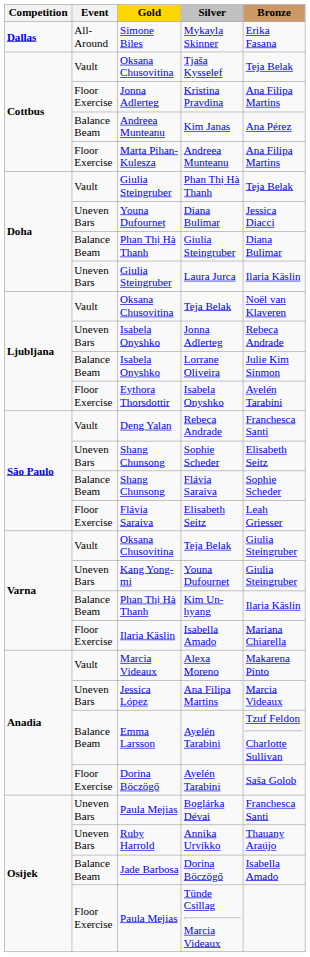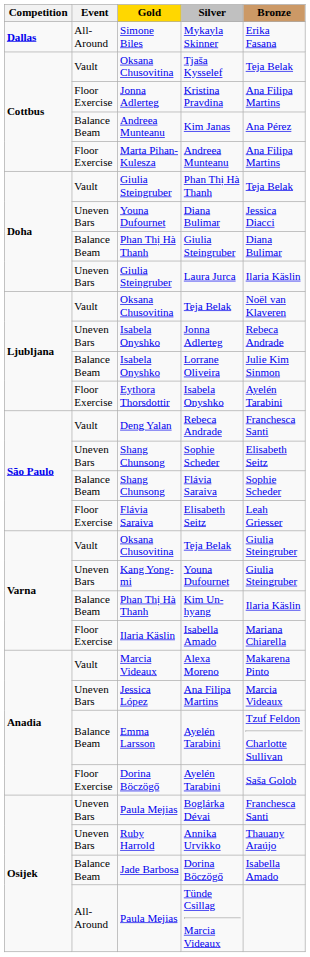 <table class="wikitable" style="width:70%;">
 <tr>
 <th style="text-align:center; width:4%;">Competition</th>
 <th style="text-align:center; width:3%;">Event</th>
 <td style="text-align:center; width:6%; background:gold;"><strong>Gold</strong></td>
 <td style="text-align:center; width:6%; background:silver;"><strong>Silver</strong></td>
 <td style="text-align:center; width:6%; background:#c96;"><strong>Bronze</strong></td>
 </tr>
 <tr>
 <td> <strong><a href='#'>Dallas</a></strong> </td>
 <td>All-Around</td>
 <td> <a href='#'>Simone Biles</a></td>
 <td> <a href='#'>Mykayla Skinner</a></td>
 <td> <a href='#'>Erika Fasana</a></td>
 </tr>
 <tr>
 <td rowspan=4> <strong>Cottbus</strong> </td>
 <td>Vault</td>
 <td> <a href='#'>Oksana Chusovitina</a></td>
 <td> <a href='#'>Tjaša Kysselef</a></td>
 <td> <a href='#'>Teja Belak</a></td>
 </tr>
 <tr>
 <td>Floor Exercise</td>
 <td> <a href='#'>Jonna Adlerteg</a></td>
 <td> <a href='#'>Kristina Pravdina</a></td>
 <td> <a href='#'>Ana Filipa Martins</a></td>
 </tr>
 <tr>
 <td>Balance Beam</td>
 <td> <a href='#'>Andreea Munteanu</a></td>
 <td> <a href='#'>Kim Janas</a></td>
 <td> <a href='#'>Ana Pérez</a></td>
 </tr>
 <tr>
 <td>Floor Exercise</td>
 <td> <a href='#'>Marta Pihan-Kulesza</a></td>
 <td> <a href='#'>Andreea Munteanu</a></td>
 <td> <a href='#'>Ana Filipa Martins</a></td>
 </tr>
 <tr>
 <td rowspan=4> <strong>Doha</strong> </td>
 <td>Vault</td>
 <td> <a href='#'>Giulia Steingruber</a></td>
 <td> <a href='#'>Phan Thị Hà Thanh</a></td>
 <td> <a href='#'>Teja Belak</a></td>
 </tr>
 <tr>
 <td>Uneven Bars</td>
 <td> <a href='#'>Youna Dufournet</a></td>
 <td> <a href='#'>Diana Bulimar</a></td>
 <td> <a href='#'>Jessica Diacci</a></td>
 </tr>
 <tr>
 <td>Balance Beam</td>
 <td> <a href='#'>Phan Thị Hà Thanh</a></td>
 <td> <a href='#'>Giulia Steingruber</a></td>
 <td> <a href='#'>Diana Bulimar</a></td>
 </tr>
 <tr>
 <td>Uneven Bars</td>
 <td> <a href='#'>Giulia Steingruber</a></td>
 <td> <a href='#'>Laura Jurca</a></td>
 <td> <a href='#'>Ilaria Käslin</a></td>
 </tr>
 <tr>
 <td rowspan=4> <strong>Ljubljana</strong> </td>
 <td>Vault</td>
 <td> <a href='#'>Oksana Chusovitina</a></td>
 <td> <a href='#'>Teja Belak</a></td>
 <td> <a href='#'>Noël van Klaveren</a></td>
 </tr>
 <tr>
 <td>Uneven Bars</td>
 <td> <a href='#'>Isabela Onyshko</a></td>
 <td> <a href='#'>Jonna Adlerteg</a></td>
 <td> <a href='#'>Rebeca Andrade</a></td>
 </tr>
 <tr>
 <td>Balance Beam</td>
 <td> <a href='#'>Isabela Onyshko</a></td>
 <td> <a href='#'>Lorrane Oliveira</a></td>
 <td> <a href='#'>Julie Kim Sinmon</a></td>
 </tr>
 <tr>
 <td>Floor Exercise</td>
 <td> <a href='#'>Eythora Thorsdottir</a></td>
 <td> <a href='#'>Isabela Onyshko</a></td>
 <td> <a href='#'>Ayelén Tarabini</a></td>
 </tr>
 <tr>
 <td rowspan=4> <strong><a href='#'>São Paulo</a></strong> </td>
 <td>Vault</td>
 <td> <a href='#'>Deng Yalan</a></td>
 <td> <a href='#'>Rebeca Andrade</a></td>
 <td> <a href='#'>Franchesca Santi</a></td>
 </tr>
 <tr>
 <td>Uneven Bars</td>
 <td> <a href='#'>Shang Chunsong</a></td>
 <td> <a href='#'>Sophie Scheder</a></td>
 <td> <a href='#'>Elisabeth Seitz</a></td>
 </tr>
 <tr>
 <td>Balance Beam</td>
 <td> <a href='#'>Shang Chunsong</a></td>
 <td> <a href='#'>Flávia Saraiva</a></td>
 <td> <a href='#'>Sophie Scheder</a></td>
 </tr>
 <tr>
 <td>Floor Exercise</td>
 <td> <a href='#'>Flávia Saraiva</a></td>
 <td> <a href='#'>Elisabeth Seitz</a></td>
 <td> <a href='#'>Leah Griesser</a></td>
 </tr>
 <tr>
 <td rowspan=4> <strong>Varna</strong> </td>
 <td>Vault</td>
 <td> <a href='#'>Oksana Chusovitina</a></td>
 <td> <a href='#'>Teja Belak</a></td>
 <td> <a href='#'>Giulia Steingruber</a></td>
 </tr>
 <tr>
 <td>Uneven Bars</td>
 <td> <a href='#'>Kang Yong-mi</a></td>
 <td> <a href='#'>Youna Dufournet</a></td>
 <td> <a href='#'>Giulia Steingruber</a></td>
 </tr>
 <tr>
 <td>Balance Beam</td>
 <td> <a href='#'>Phan Thị Hà Thanh</a></td>
 <td> <a href='#'>Kim Un-hyang</a></td>
 <td> <a href='#'>Ilaria Käslin</a></td>
 </tr>
 <tr>
 <td>Floor Exercise</td>
 <td> <a href='#'>Ilaria Käslin</a></td>
 <td> <a href='#'>Isabella Amado</a></td>
 <td> <a href='#'>Mariana Chiarella</a></td>
 </tr>
 <tr>
 <td rowspan=4> <strong>Anadia</strong> </td>
 <td>Vault</td>
 <td> <a href='#'>Marcia Videaux</a></td>
 <td> <a href='#'>Alexa Moreno</a></td>
 <td> <a href='#'>Makarena Pinto</a></td>
 </tr>
 <tr>
 <td>Uneven Bars</td>
 <td> <a href='#'>Jessica López</a></td>
 <td> <a href='#'>Ana Filipa Martins</a></td>
 <td> <a href='#'>Marcia Videaux</a></td>
 </tr>
 <tr>
 <td>Balance Beam</td>
 <td> <a href='#'>Emma Larsson</a></td>
 <td> <a href='#'>Ayelén Tarabini</a></td>
 <td> <a href='#'>Tzuf Feldon</a> <hr>  <a href='#'>Charlotte Sullivan</a></td>
 </tr>
 <tr>
 <td>Floor Exercise</td>
 <td> <a href='#'>Dorina Böczögő</a></td>
 <td> <a href='#'>Ayelén Tarabini</a></td>
 <td> <a href='#'>Saša Golob</a></td>
 </tr>
 <tr>
 <td rowspan=4> <strong>Osijek</strong> </td>
 <td>Uneven Bars</td>
 <td> <a href='#'>Paula Mejias</a></td>
 <td> <a href='#'>Boglárka Dévai</a></td>
 <td> <a href='#'>Franchesca Santi</a></td>
 </tr>
 <tr>
 <td>Uneven Bars</td>
 <td> <a href='#'>Ruby Harrold</a></td>
 <td> <a href='#'>Annika Urvikko</a></td>
 <td> <a href='#'>Thauany Araújo</a></td>
 </tr>
 <tr>
 <td>Balance Beam</td>
 <td> <a href='#'>Jade Barbosa</a></td>
 <td> <a href='#'>Dorina Böczögő</a></td>
 <td> <a href='#'>Isabella Amado</a></td>
 </tr>
 <tr>
-<td>Floor Exercise</td>
+<td>All-Around</td>
 <td> <a href='#'>Paula Mejias</a></td>
 <td> <a href='#'>Tünde Csillag</a> <hr>  <a href='#'>Marcia Videaux</a></td>
 <td></td>
 </tr>
 </table>
